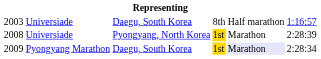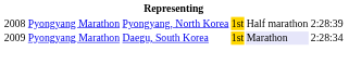 <table>
 <tr>
 <th colspan="6">Representing </th>
 </tr>
 <tr>
-<td>2003</td>
-<td><a href='#'>Universiade</a></td>
-<td><a href='#'>Daegu, South Korea</a></td>
-<td>8th</td>
-<td>Half marathon</td>
-<td><a href='#'>1:16:57</a></td>
-</tr>
-<tr>
 <td>2008</td>
-<td><a href='#'>Universiade</a></td>
+<td><a href='#'>Pyongyang Marathon</a></td>
 <td><a href='#'>Pyongyang, North Korea</a></td>
 <td bgcolor="gold">1st</td>
-<td>Marathon</td>
+<td>Half marathon</td>
 <td>2:28:39</td>
 </tr>
 <tr>
 <td>2009</td>
 <td><a href='#'>Pyongyang Marathon</a></td>
 <td><a href='#'>Daegu, South Korea</a></td>
 <td bgcolor="gold">1st</td>
 <td style="background: lavender;">Marathon</td>
 <td>2:28:34</td>
 </tr>
 </table>
